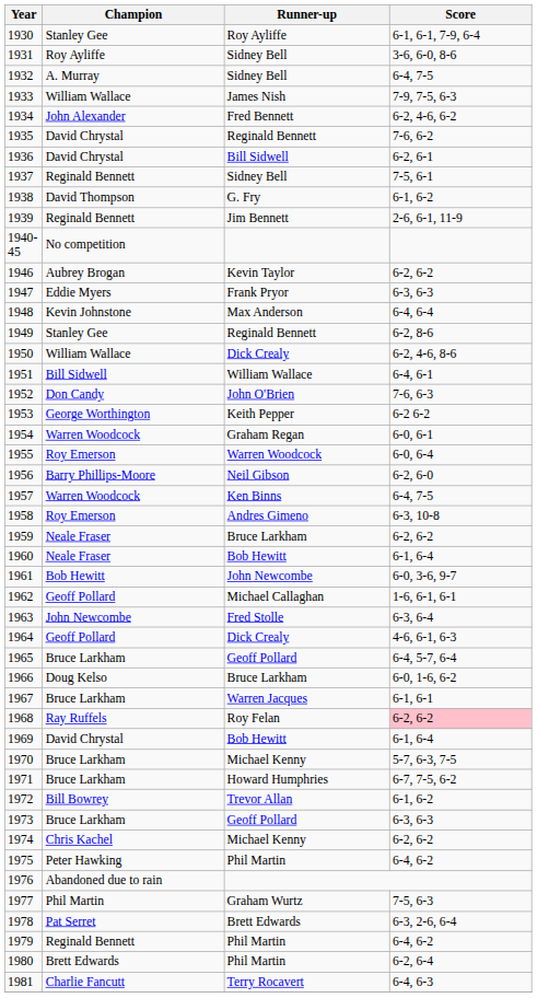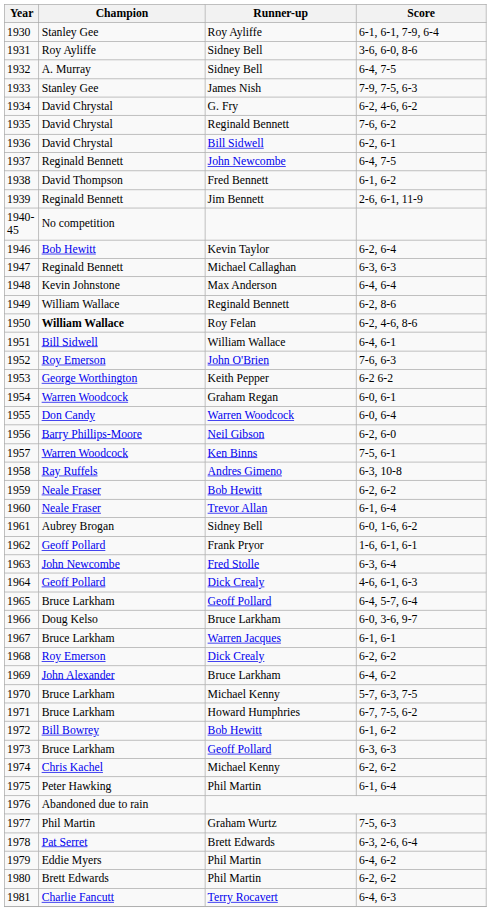 <table class=wikitable>
 <tr>
 <th style="width:40px">Year</th>
 <th style="width:220px">Champion</th>
 <th style="width:200px">Runner-up</th>
 <th style="width:170px" class="unsortable">Score</th>
 </tr>
 <tr>
 <td>1930</td>
 <td> Stanley Gee</td>
 <td> Roy Ayliffe</td>
 <td>6-1, 6-1, 7-9, 6-4</td>
 </tr>
 <tr>
 <td>1931</td>
 <td> Roy Ayliffe</td>
 <td> Sidney Bell</td>
 <td>3-6, 6-0, 8-6</td>
 </tr>
 <tr>
 <td>1932</td>
 <td> A. Murray</td>
 <td> Sidney Bell</td>
 <td>6-4, 7-5</td>
 </tr>
 <tr>
 <td>1933</td>
-<td> William Wallace</td>
+<td> Stanley Gee</td>
 <td> James Nish</td>
 <td>7-9, 7-5, 6-3</td>
 </tr>
 <tr>
 <td>1934</td>
-<td> <a href='#'>John Alexander</a></td>
-<td> Fred Bennett</td>
+<td> David Chrystal</td>
+<td> G. Fry</td>
 <td>6-2, 4-6, 6-2</td>
 </tr>
 <tr>
 <td>1935</td>
 <td> David Chrystal</td>
 <td> Reginald Bennett</td>
 <td>7-6, 6-2</td>
 </tr>
 <tr>
 <td>1936</td>
 <td> David Chrystal</td>
 <td> <a href='#'>Bill Sidwell</a></td>
 <td>6-2, 6-1</td>
 </tr>
 <tr>
 <td>1937</td>
 <td> Reginald Bennett</td>
-<td> Sidney Bell</td>
-<td>7-5, 6-1</td>
+<td> <a href='#'>John Newcombe</a></td>
+<td>6-4, 7-5</td>
 </tr>
 <tr>
 <td>1938</td>
 <td> David Thompson</td>
-<td> G. Fry</td>
+<td> Fred Bennett</td>
 <td>6-1, 6-2</td>
 </tr>
 <tr>
 <td>1939</td>
 <td> Reginald Bennett</td>
 <td> Jim Bennett</td>
 <td>2-6, 6-1, 11-9</td>
 </tr>
 <tr>
 <td>1940-45</td>
 <td>No competition </td>
 <td></td>
 <td></td>
 </tr>
 <tr>
 <td>1946</td>
-<td> Aubrey Brogan</td>
+<td> <a href='#'>Bob Hewitt</a></td>
 <td> Kevin Taylor</td>
-<td>6-2, 6-2</td>
+<td>6-2, 6-4</td>
 </tr>
 <tr>
 <td>1947</td>
-<td> Eddie Myers</td>
-<td> Frank Pryor</td>
+<td> Reginald Bennett</td>
+<td> Michael Callaghan</td>
 <td>6-3, 6-3</td>
 </tr>
 <tr>
 <td>1948</td>
 <td> Kevin Johnstone</td>
 <td> Max Anderson</td>
 <td>6-4, 6-4</td>
 </tr>
 <tr>
 <td>1949</td>
-<td> Stanley Gee</td>
+<td> William Wallace</td>
 <td> Reginald Bennett</td>
 <td>6-2, 8-6</td>
 </tr>
 <tr>
 <td>1950</td>
-<td> William Wallace</td>
-<td> <a href='#'>Dick Crealy</a></td>
+<td><strong> William Wallace</strong></td>
+<td> Roy Felan</td>
 <td>6-2, 4-6, 8-6</td>
 </tr>
 <tr>
 <td>1951</td>
 <td> <a href='#'>Bill Sidwell</a></td>
 <td> William Wallace</td>
 <td>6-4, 6-1</td>
 </tr>
 <tr>
 <td>1952</td>
-<td> <a href='#'>Don Candy</a></td>
+<td> <a href='#'>Roy Emerson</a></td>
 <td> <a href='#'>John O'Brien</a></td>
 <td>7-6, 6-3</td>
 </tr>
 <tr>
 <td>1953</td>
 <td> <a href='#'>George Worthington</a></td>
 <td> Keith Pepper</td>
 <td>6-2 6-2</td>
 </tr>
 <tr>
 <td>1954</td>
 <td> <a href='#'>Warren Woodcock</a></td>
 <td> Graham Regan</td>
 <td>6-0, 6-1</td>
 </tr>
 <tr>
 <td>1955</td>
-<td> <a href='#'>Roy Emerson</a></td>
+<td> <a href='#'>Don Candy</a></td>
 <td> <a href='#'>Warren Woodcock</a></td>
 <td>6-0, 6-4</td>
 </tr>
 <tr>
 <td>1956</td>
 <td> <a href='#'>Barry Phillips-Moore</a></td>
 <td> <a href='#'>Neil Gibson</a></td>
 <td>6-2, 6-0</td>
 </tr>
 <tr>
 <td>1957</td>
 <td> <a href='#'>Warren Woodcock</a></td>
 <td> <a href='#'>Ken Binns</a></td>
-<td>6-4, 7-5</td>
+<td>7-5, 6-1</td>
 </tr>
 <tr>
 <td>1958</td>
-<td> <a href='#'>Roy Emerson</a></td>
+<td> <a href='#'>Ray Ruffels</a></td>
 <td> <a href='#'>Andres Gimeno</a></td>
 <td>6-3, 10-8</td>
 </tr>
 <tr>
 <td>1959</td>
 <td> <a href='#'>Neale Fraser</a></td>
-<td> Bruce Larkham</td>
+<td> <a href='#'>Bob Hewitt</a></td>
 <td>6-2, 6-2</td>
 </tr>
 <tr>
 <td>1960</td>
 <td> <a href='#'>Neale Fraser</a></td>
-<td> <a href='#'>Bob Hewitt</a></td>
+<td> <a href='#'>Trevor Allan</a></td>
 <td>6-1, 6-4</td>
 </tr>
 <tr>
 <td>1961</td>
-<td> <a href='#'>Bob Hewitt</a></td>
-<td> <a href='#'>John Newcombe</a></td>
-<td>6-0, 3-6, 9-7</td>
+<td> Aubrey Brogan</td>
+<td> Sidney Bell</td>
+<td>6-0, 1-6, 6-2</td>
 </tr>
 <tr>
 <td>1962</td>
 <td> <a href='#'>Geoff Pollard</a></td>
-<td> Michael Callaghan</td>
+<td> Frank Pryor</td>
 <td>1-6, 6-1, 6-1</td>
 </tr>
 <tr>
 <td>1963</td>
 <td> <a href='#'>John Newcombe</a></td>
 <td> <a href='#'>Fred Stolle</a></td>
 <td>6-3, 6-4</td>
 </tr>
 <tr>
 <td>1964</td>
 <td> <a href='#'>Geoff Pollard</a></td>
 <td> <a href='#'>Dick Crealy</a></td>
 <td>4-6, 6-1, 6-3</td>
 </tr>
 <tr>
 <td>1965</td>
 <td> Bruce Larkham</td>
 <td> <a href='#'>Geoff Pollard</a></td>
 <td>6-4, 5-7, 6-4</td>
 </tr>
 <tr>
 <td>1966</td>
 <td> Doug Kelso</td>
 <td> Bruce Larkham</td>
-<td>6-0, 1-6, 6-2</td>
+<td>6-0, 3-6, 9-7</td>
 </tr>
 <tr>
 <td>1967</td>
 <td> Bruce Larkham</td>
 <td> <a href='#'>Warren Jacques</a></td>
 <td>6-1, 6-1</td>
 </tr>
 <tr>
 <td>1968</td>
-<td> <a href='#'>Ray Ruffels</a></td>
-<td> Roy Felan</td>
-<td style="background: pink;">6-2, 6-2</td>
+<td> <a href='#'>Roy Emerson</a></td>
+<td> <a href='#'>Dick Crealy</a></td>
+<td>6-2, 6-2</td>
 </tr>
 <tr>
 <td>1969</td>
-<td> David Chrystal</td>
-<td> <a href='#'>Bob Hewitt</a></td>
-<td>6-1, 6-4</td>
+<td> <a href='#'>John Alexander</a></td>
+<td> Bruce Larkham</td>
+<td>6-4, 6-2</td>
 </tr>
 <tr>
 <td>1970</td>
 <td> Bruce Larkham</td>
 <td> Michael Kenny</td>
 <td>5-7, 6-3, 7-5</td>
 </tr>
 <tr>
 <td>1971</td>
 <td> Bruce Larkham</td>
 <td> Howard Humphries</td>
 <td>6-7, 7-5, 6-2</td>
 </tr>
 <tr>
 <td>1972</td>
 <td> <a href='#'>Bill Bowrey</a></td>
-<td> <a href='#'>Trevor Allan</a></td>
+<td> <a href='#'>Bob Hewitt</a></td>
 <td>6-1, 6-2</td>
 </tr>
 <tr>
 <td>1973</td>
 <td> Bruce Larkham</td>
 <td> <a href='#'>Geoff Pollard</a></td>
 <td>6-3, 6-3</td>
 </tr>
 <tr>
 <td>1974</td>
 <td> <a href='#'>Chris Kachel</a></td>
 <td> Michael Kenny</td>
 <td>6-2, 6-2</td>
 </tr>
 <tr>
 <td>1975</td>
 <td> Peter Hawking</td>
 <td> Phil Martin</td>
-<td>6-4, 6-2</td>
+<td>6-1, 6-4</td>
 </tr>
 <tr>
 <td>1976</td>
 <td>Abandoned due to rain</td>
 </tr>
 <tr>
 <td>1977</td>
 <td> Phil Martin</td>
 <td> Graham Wurtz</td>
 <td>7-5, 6-3</td>
 </tr>
 <tr>
 <td>1978</td>
 <td> <a href='#'>Pat Serret</a></td>
 <td> Brett Edwards</td>
 <td>6-3, 2-6, 6-4</td>
 </tr>
 <tr>
 <td>1979</td>
-<td> Reginald Bennett</td>
+<td> Eddie Myers</td>
 <td> Phil Martin</td>
 <td>6-4, 6-2</td>
 </tr>
 <tr>
 <td>1980</td>
 <td> Brett Edwards</td>
 <td> Phil Martin</td>
-<td>6-2, 6-4</td>
+<td>6-2, 6-2</td>
 </tr>
 <tr>
 <td>1981</td>
 <td> <a href='#'>Charlie Fancutt</a></td>
 <td> <a href='#'>Terry Rocavert</a></td>
 <td>6-4, 6-3</td>
 </tr>
 <tr>
 </tr>
 </table>
